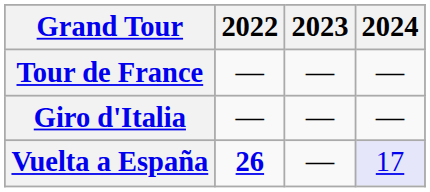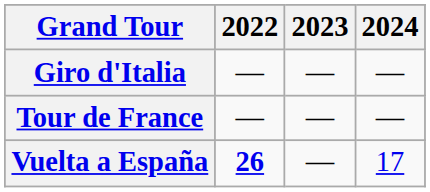 <table class="wikitable plainrowheaders">
 <tr>
 <th scope="col"><a href='#'>Grand Tour</a></th>
 <th scope="col">2022</th>
 <th scope="col">2023</th>
 <th scope="col">2024</th>
 </tr>
 <tr style="text-align:center;">
-<th scope="row"> <a href='#'>Tour de France</a></th>
+<th scope="row"> <a href='#'>Giro d'Italia</a></th>
 <td>—</td>
 <td>—</td>
 <td>—</td>
 </tr>
 <tr style="text-align:center;">
-<th scope="row"> <a href='#'>Giro d'Italia</a></th>
+<th scope="row"> <a href='#'>Tour de France</a></th>
 <td>—</td>
 <td>—</td>
 <td>—</td>
 </tr>
 <tr style="text-align:center;">
 <th scope="row"> <a href='#'>Vuelta a España</a></th>
 <td><strong><a href='#'>26</a></strong></td>
 <td>—</td>
-<td style="background: lavender;"><a href='#'>17</a></td>
+<td><a href='#'>17</a></td>
 </tr>
 </table>
